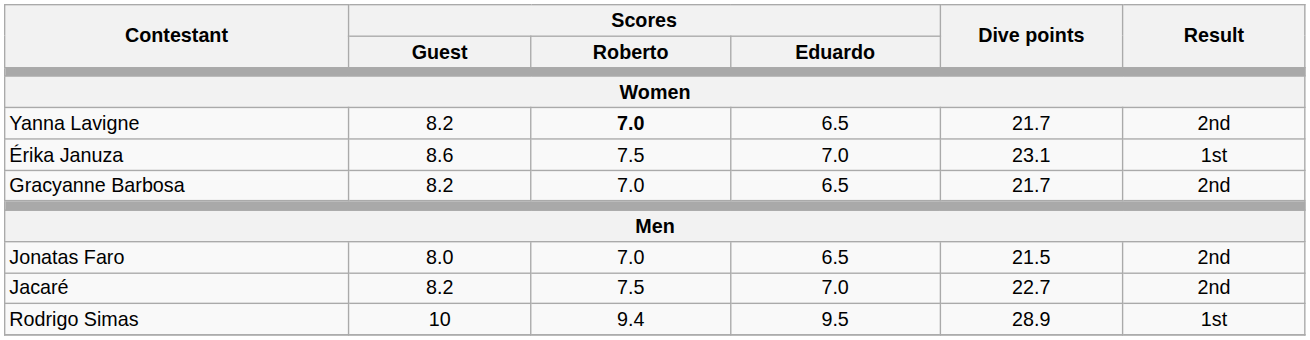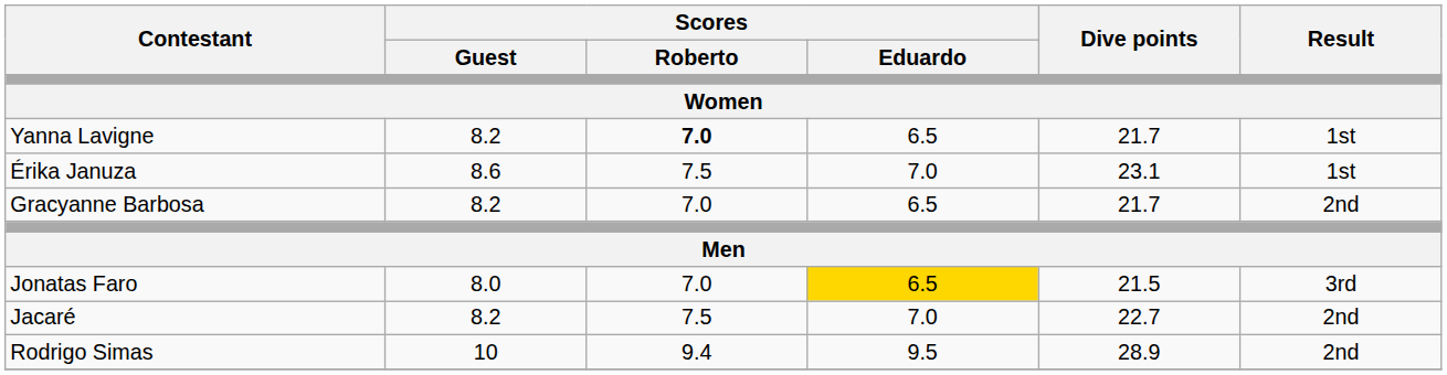 <table class="wikitable" style="text-align:center;  width:60%; font-size:90%;">
 <tr>
 <th rowspan="2" width=100>Contestant</th>
 <th colspan="3" width=150>Scores</th>
 <th rowspan="2" width=050>Dive points</th>
 <th rowspan="2" width=050>Result</th>
 </tr>
 <tr>
 <th width=50>Guest</th>
 <th width=50>Roberto</th>
 <th width=50>Eduardo</th>
 </tr>
 <tr>
 <td colspan=6 bgcolor="#A9A9A9"></td>
 </tr>
 <tr>
 <th colspan=6>Women</th>
 </tr>
 <tr>
 <td align="left">Yanna Lavigne</td>
 <td>8.2</td>
 <td><strong>7.0</strong></td>
 <td>6.5</td>
 <td>21.7</td>
-<td>2nd</td>
+<td>1st</td>
 </tr>
 <tr>
 <td align="left">Érika Januza</td>
 <td>8.6</td>
 <td>7.5</td>
 <td>7.0</td>
 <td>23.1</td>
 <td>1st</td>
 </tr>
 <tr>
 <td align="left">Gracyanne Barbosa</td>
 <td>8.2</td>
 <td>7.0</td>
 <td>6.5</td>
 <td>21.7</td>
 <td>2nd</td>
 </tr>
 <tr>
 <td colspan=6 bgcolor="#A9A9A9"></td>
 </tr>
 <tr>
 <th colspan=6>Men</th>
 </tr>
 <tr>
 <td align="left">Jonatas Faro</td>
 <td>8.0</td>
 <td>7.0</td>
-<td>6.5</td>
+<td style="background: gold;">6.5</td>
 <td>21.5</td>
-<td>2nd</td>
+<td>3rd</td>
 </tr>
 <tr>
 <td align="left">Jacaré</td>
 <td>8.2</td>
 <td>7.5</td>
 <td>7.0</td>
 <td>22.7</td>
 <td>2nd</td>
 </tr>
 <tr>
 <td align="left">Rodrigo Simas</td>
 <td>10</td>
 <td>9.4</td>
 <td>9.5</td>
 <td>28.9</td>
-<td>1st</td>
+<td>2nd</td>
 </tr>
 <tr>
 </tr>
 </table>
